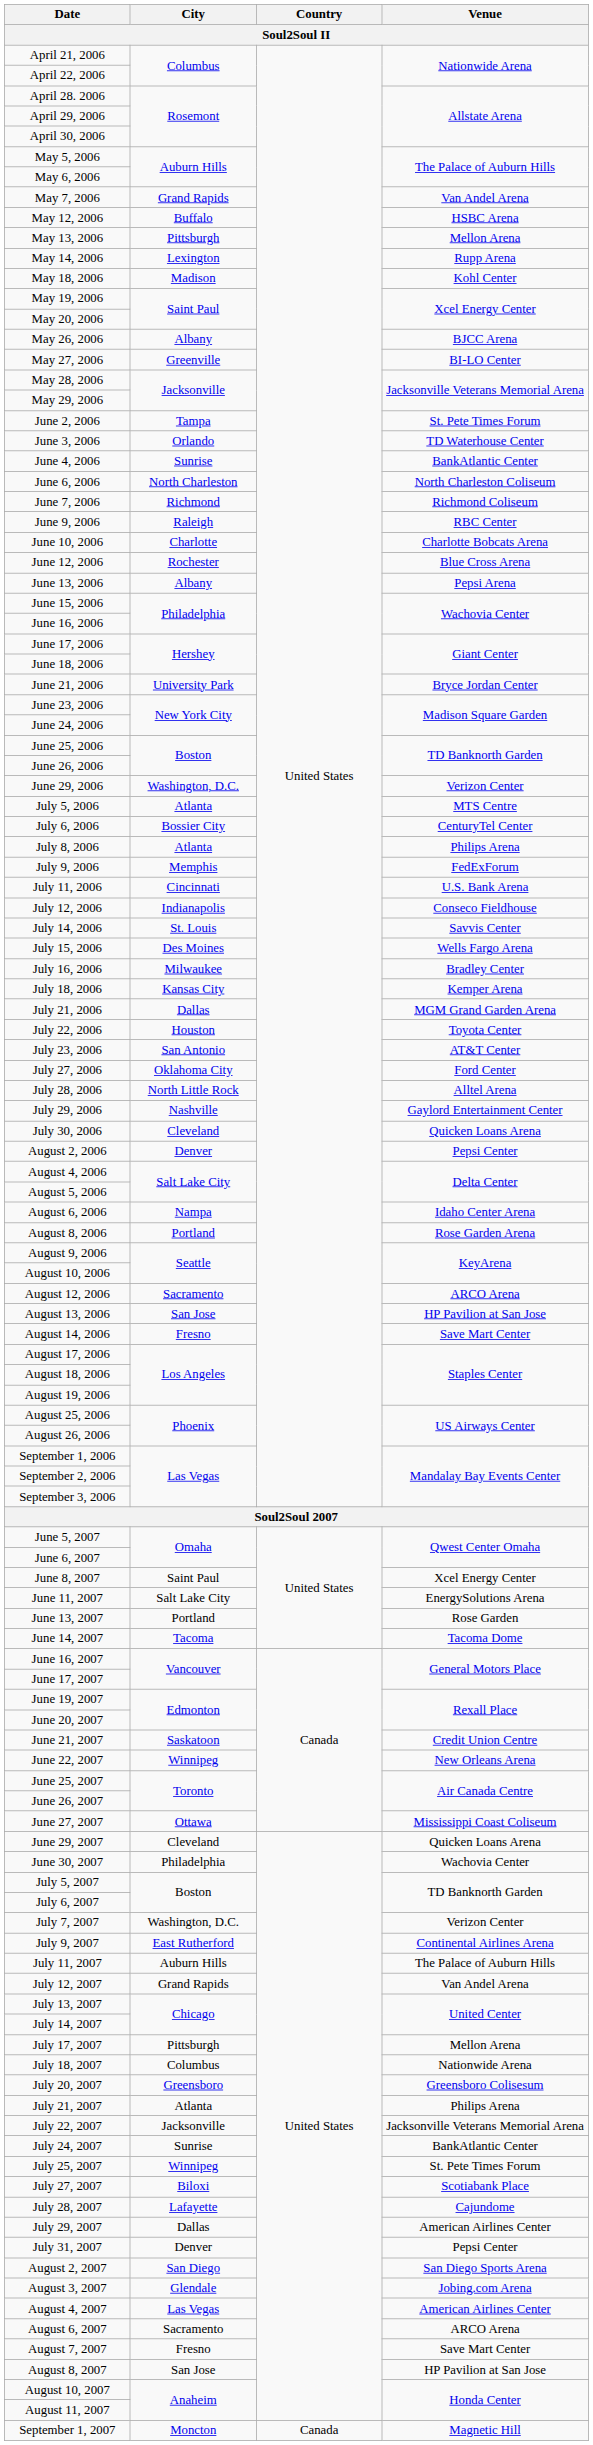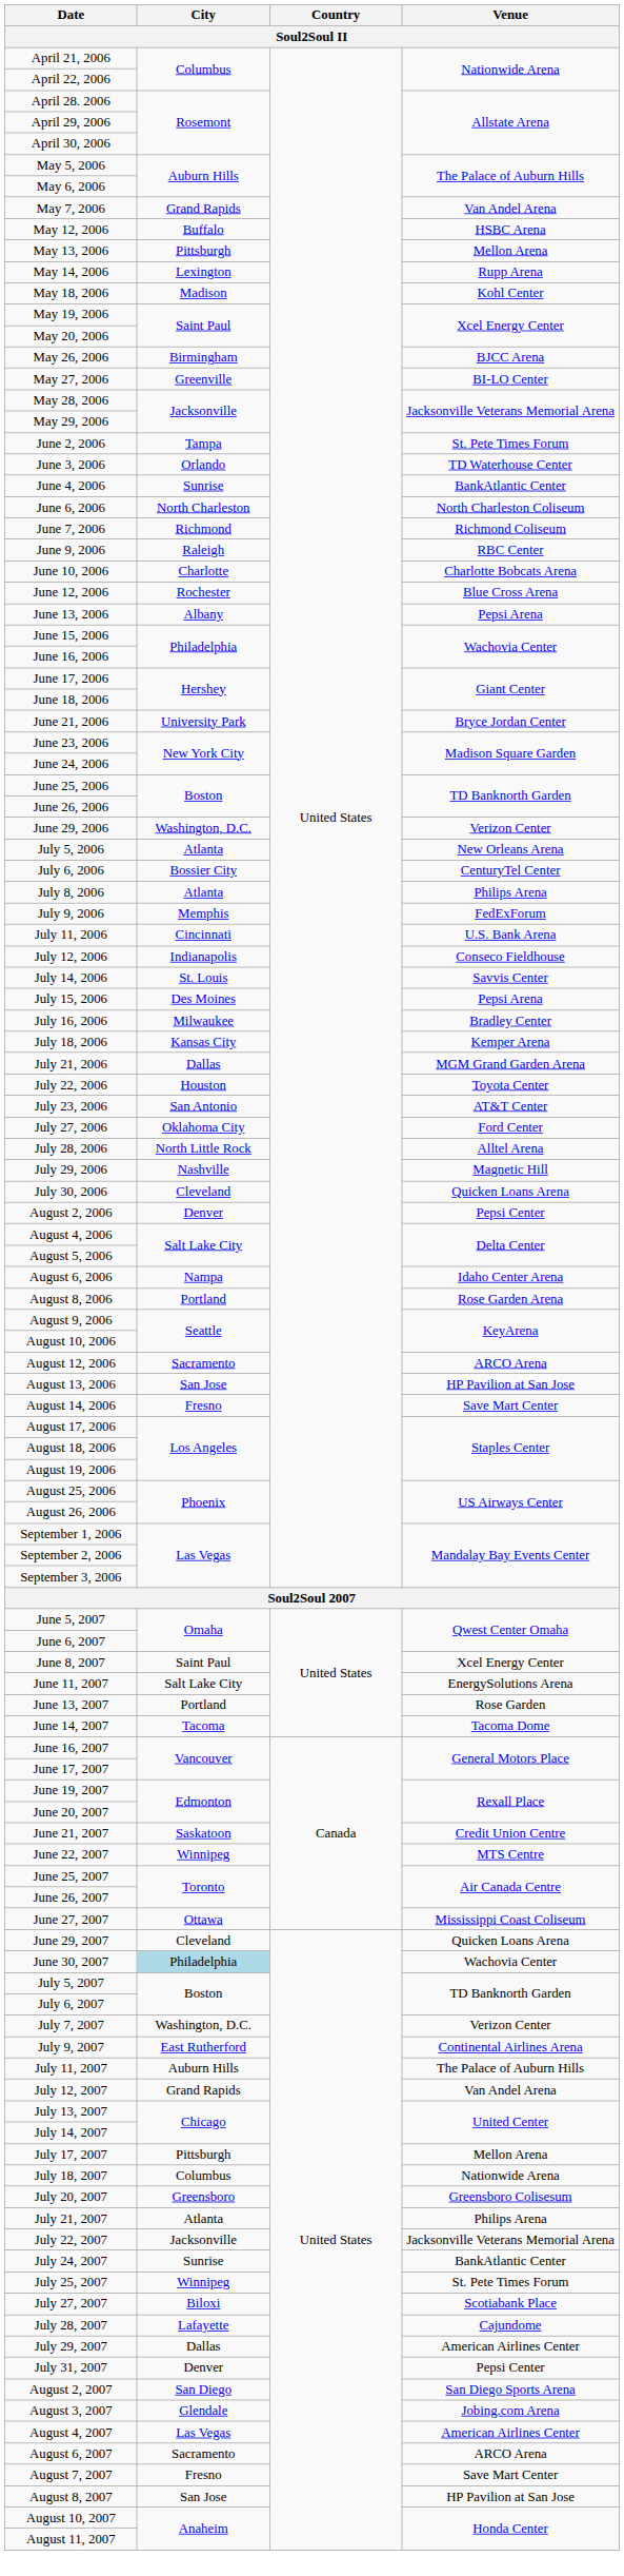 <table class="wikitable" style="text-align:center;">
 <tr>
 <th width="150">Date</th>
 <th width="150">City</th>
 <th width="150">Country</th>
 <th width="250">Venue</th>
 </tr>
 <tr>
 <th colspan="4" align=center><strong>Soul2Soul II</strong> </th>
 </tr>
 <tr>
 <td>April 21, 2006</td>
 <td rowspan="2"><a href='#'>Columbus</a></td>
 <td rowspan="72">United States</td>
 <td rowspan="2"><a href='#'>Nationwide Arena</a></td>
 </tr>
 <tr>
 <td>April 22, 2006</td>
 </tr>
 <tr>
 <td>April 28. 2006</td>
 <td rowspan="3"><a href='#'>Rosemont</a></td>
 <td rowspan="3"><a href='#'>Allstate Arena</a></td>
 </tr>
 <tr>
 <td>April 29, 2006</td>
 </tr>
 <tr>
 <td>April 30, 2006</td>
 </tr>
 <tr>
 <td>May 5, 2006</td>
 <td rowspan="2"><a href='#'>Auburn Hills</a></td>
 <td rowspan="2"><a href='#'>The Palace of Auburn Hills</a></td>
 </tr>
 <tr>
 <td>May 6, 2006</td>
 </tr>
 <tr>
 <td>May 7, 2006</td>
 <td><a href='#'>Grand Rapids</a></td>
 <td><a href='#'>Van Andel Arena</a></td>
 </tr>
 <tr>
 <td>May 12, 2006</td>
 <td><a href='#'>Buffalo</a></td>
 <td><a href='#'>HSBC Arena</a></td>
 </tr>
 <tr>
 <td>May 13, 2006</td>
 <td><a href='#'>Pittsburgh</a></td>
 <td><a href='#'>Mellon Arena</a></td>
 </tr>
 <tr>
 <td>May 14, 2006</td>
 <td><a href='#'>Lexington</a></td>
 <td><a href='#'>Rupp Arena</a></td>
 </tr>
 <tr>
 <td>May 18, 2006</td>
 <td><a href='#'>Madison</a></td>
 <td><a href='#'>Kohl Center</a></td>
 </tr>
 <tr>
 <td>May 19, 2006</td>
 <td rowspan="2"><a href='#'>Saint Paul</a></td>
 <td rowspan="2"><a href='#'>Xcel Energy Center</a></td>
 </tr>
 <tr>
 <td>May 20, 2006</td>
 </tr>
 <tr>
 <td>May 26, 2006</td>
-<td><a href='#'>Albany</a></td>
+<td><a href='#'>Birmingham</a></td>
 <td><a href='#'>BJCC Arena</a></td>
 </tr>
 <tr>
 <td>May 27, 2006</td>
 <td><a href='#'>Greenville</a></td>
 <td><a href='#'>BI-LO Center</a></td>
 </tr>
 <tr>
 <td>May 28, 2006</td>
 <td rowspan="2"><a href='#'>Jacksonville</a></td>
 <td rowspan="2"><a href='#'>Jacksonville Veterans Memorial Arena</a></td>
 </tr>
 <tr>
 <td>May 29, 2006</td>
 </tr>
 <tr>
 <td>June 2, 2006</td>
 <td><a href='#'>Tampa</a></td>
 <td><a href='#'>St. Pete Times Forum</a></td>
 </tr>
 <tr>
 <td>June 3, 2006</td>
 <td><a href='#'>Orlando</a></td>
 <td><a href='#'>TD Waterhouse Center</a></td>
 </tr>
 <tr>
 <td>June 4, 2006</td>
 <td><a href='#'>Sunrise</a></td>
 <td><a href='#'>BankAtlantic Center</a></td>
 </tr>
 <tr>
 <td>June 6, 2006</td>
 <td><a href='#'>North Charleston</a></td>
 <td><a href='#'>North Charleston Coliseum</a></td>
 </tr>
 <tr>
 <td>June 7, 2006</td>
 <td><a href='#'>Richmond</a></td>
 <td><a href='#'>Richmond Coliseum</a></td>
 </tr>
 <tr>
 <td>June 9, 2006</td>
 <td><a href='#'>Raleigh</a></td>
 <td><a href='#'>RBC Center</a></td>
 </tr>
 <tr>
 <td>June 10, 2006</td>
 <td><a href='#'>Charlotte</a></td>
 <td><a href='#'>Charlotte Bobcats Arena</a></td>
 </tr>
 <tr>
 <td>June 12, 2006</td>
 <td><a href='#'>Rochester</a></td>
 <td><a href='#'>Blue Cross Arena</a></td>
 </tr>
 <tr>
 <td>June 13, 2006</td>
 <td><a href='#'>Albany</a></td>
 <td><a href='#'>Pepsi Arena</a></td>
 </tr>
 <tr>
 <td>June 15, 2006</td>
 <td rowspan="2"><a href='#'>Philadelphia</a></td>
 <td rowspan="2"><a href='#'>Wachovia Center</a></td>
 </tr>
 <tr>
 <td>June 16, 2006</td>
 </tr>
 <tr>
 <td>June 17, 2006</td>
 <td rowspan="2"><a href='#'>Hershey</a></td>
 <td rowspan="2"><a href='#'>Giant Center</a></td>
 </tr>
 <tr>
 <td>June 18, 2006</td>
 </tr>
 <tr>
 <td>June 21, 2006</td>
 <td><a href='#'>University Park</a></td>
 <td><a href='#'>Bryce Jordan Center</a></td>
 </tr>
 <tr>
 <td>June 23, 2006</td>
 <td rowspan="2"><a href='#'>New York City</a></td>
 <td rowspan="2"><a href='#'>Madison Square Garden</a></td>
 </tr>
 <tr>
 <td>June 24, 2006</td>
 </tr>
 <tr>
 <td>June 25, 2006</td>
 <td rowspan="2"><a href='#'>Boston</a></td>
 <td rowspan="2"><a href='#'>TD Banknorth Garden</a></td>
 </tr>
 <tr>
 <td>June 26, 2006</td>
 </tr>
 <tr>
 <td>June 29, 2006</td>
 <td><a href='#'>Washington, D.C.</a></td>
 <td><a href='#'>Verizon Center</a></td>
 </tr>
 <tr>
 <td>July 5, 2006</td>
 <td><a href='#'>Atlanta</a></td>
-<td><a href='#'>MTS Centre</a></td>
+<td><a href='#'>New Orleans Arena</a></td>
 </tr>
 <tr>
 <td>July 6, 2006</td>
 <td><a href='#'>Bossier City</a></td>
 <td><a href='#'>CenturyTel Center</a></td>
 </tr>
 <tr>
 <td>July 8, 2006</td>
 <td><a href='#'>Atlanta</a></td>
 <td><a href='#'>Philips Arena</a></td>
 </tr>
 <tr>
 <td>July 9, 2006</td>
 <td><a href='#'>Memphis</a></td>
 <td><a href='#'>FedExForum</a></td>
 </tr>
 <tr>
 <td>July 11, 2006</td>
 <td><a href='#'>Cincinnati</a></td>
 <td><a href='#'>U.S. Bank Arena</a></td>
 </tr>
 <tr>
 <td>July 12, 2006</td>
 <td><a href='#'>Indianapolis</a></td>
 <td><a href='#'>Conseco Fieldhouse</a></td>
 </tr>
 <tr>
 <td>July 14, 2006</td>
 <td><a href='#'>St. Louis</a></td>
 <td><a href='#'>Savvis Center</a></td>
 </tr>
 <tr>
 <td>July 15, 2006</td>
 <td><a href='#'>Des Moines</a></td>
-<td><a href='#'>Wells Fargo Arena</a></td>
+<td><a href='#'>Pepsi Arena</a></td>
 </tr>
 <tr>
 <td>July 16, 2006</td>
 <td><a href='#'>Milwaukee</a></td>
 <td><a href='#'>Bradley Center</a></td>
 </tr>
 <tr>
 <td>July 18, 2006</td>
 <td><a href='#'>Kansas City</a></td>
 <td><a href='#'>Kemper Arena</a></td>
 </tr>
 <tr>
 <td>July 21, 2006</td>
 <td><a href='#'>Dallas</a></td>
 <td><a href='#'>MGM Grand Garden Arena</a></td>
 </tr>
 <tr>
 <td>July 22, 2006</td>
 <td><a href='#'>Houston</a></td>
 <td><a href='#'>Toyota Center</a></td>
 </tr>
 <tr>
 <td>July 23, 2006</td>
 <td><a href='#'>San Antonio</a></td>
 <td><a href='#'>AT&T Center</a></td>
 </tr>
 <tr>
 <td>July 27, 2006</td>
 <td><a href='#'>Oklahoma City</a></td>
 <td><a href='#'>Ford Center</a></td>
 </tr>
 <tr>
 <td>July 28, 2006</td>
 <td><a href='#'>North Little Rock</a></td>
 <td><a href='#'>Alltel Arena</a></td>
 </tr>
 <tr>
 <td>July 29, 2006</td>
 <td><a href='#'>Nashville</a></td>
-<td><a href='#'>Gaylord Entertainment Center</a></td>
+<td><a href='#'>Magnetic Hill</a></td>
 </tr>
 <tr>
 <td>July 30, 2006</td>
 <td><a href='#'>Cleveland</a></td>
 <td><a href='#'>Quicken Loans Arena</a></td>
 </tr>
 <tr>
 <td>August 2, 2006</td>
 <td><a href='#'>Denver</a></td>
 <td><a href='#'>Pepsi Center</a></td>
 </tr>
 <tr>
 <td>August 4, 2006</td>
 <td rowspan="2"><a href='#'>Salt Lake City</a></td>
 <td rowspan="2"><a href='#'>Delta Center</a></td>
 </tr>
 <tr>
 <td>August 5, 2006</td>
 </tr>
 <tr>
 <td>August 6, 2006</td>
 <td><a href='#'>Nampa</a></td>
 <td><a href='#'>Idaho Center Arena</a></td>
 </tr>
 <tr>
 <td>August 8, 2006</td>
 <td><a href='#'>Portland</a></td>
 <td><a href='#'>Rose Garden Arena</a></td>
 </tr>
 <tr>
 <td>August 9, 2006</td>
 <td rowspan="2"><a href='#'>Seattle</a></td>
 <td rowspan="2"><a href='#'>KeyArena</a></td>
 </tr>
 <tr>
 <td>August 10, 2006</td>
 </tr>
 <tr>
 <td>August 12, 2006</td>
 <td><a href='#'>Sacramento</a></td>
 <td><a href='#'>ARCO Arena</a></td>
 </tr>
 <tr>
 <td>August 13, 2006</td>
 <td><a href='#'>San Jose</a></td>
 <td><a href='#'>HP Pavilion at San Jose</a></td>
 </tr>
 <tr>
 <td>August 14, 2006</td>
 <td><a href='#'>Fresno</a></td>
 <td><a href='#'>Save Mart Center</a></td>
 </tr>
 <tr>
 <td>August 17, 2006</td>
 <td rowspan="3"><a href='#'>Los Angeles</a></td>
 <td rowspan="3"><a href='#'>Staples Center</a></td>
 </tr>
 <tr>
 <td>August 18, 2006</td>
 </tr>
 <tr>
 <td>August 19, 2006</td>
 </tr>
 <tr>
 <td>August 25, 2006</td>
 <td rowspan="2"><a href='#'>Phoenix</a></td>
 <td rowspan="2"><a href='#'>US Airways Center</a></td>
 </tr>
 <tr>
 <td>August 26, 2006</td>
 </tr>
 <tr>
 <td>September 1, 2006</td>
 <td rowspan="3"><a href='#'>Las Vegas</a></td>
 <td rowspan="3"><a href='#'>Mandalay Bay Events Center</a></td>
 </tr>
 <tr>
 <td>September 2, 2006</td>
 </tr>
 <tr>
 <td>September 3, 2006</td>
 </tr>
 <tr>
 <th colspan="4"><strong>Soul2Soul 2007</strong> </th>
 </tr>
 <tr>
 <td>June 5, 2007</td>
 <td rowspan="2"><a href='#'>Omaha</a></td>
 <td rowspan="6">United States</td>
 <td rowspan="2"><a href='#'>Qwest Center Omaha</a></td>
 </tr>
 <tr>
 <td>June 6, 2007</td>
 </tr>
 <tr>
 <td>June 8, 2007</td>
 <td>Saint Paul</td>
 <td>Xcel Energy Center</td>
 </tr>
 <tr>
 <td>June 11, 2007</td>
 <td>Salt Lake City</td>
 <td>EnergySolutions Arena</td>
 </tr>
 <tr>
 <td>June 13, 2007</td>
 <td>Portland</td>
 <td>Rose Garden</td>
 </tr>
 <tr>
 <td>June 14, 2007</td>
 <td><a href='#'>Tacoma</a></td>
 <td><a href='#'>Tacoma Dome</a></td>
 </tr>
 <tr>
 <td>June 16, 2007</td>
 <td rowspan="2"><a href='#'>Vancouver</a></td>
 <td rowspan="9">Canada</td>
 <td rowspan="2"><a href='#'>General Motors Place</a></td>
 </tr>
 <tr>
 <td>June 17, 2007</td>
 </tr>
 <tr>
 <td>June 19, 2007</td>
 <td rowspan="2"><a href='#'>Edmonton</a></td>
 <td rowspan="2"><a href='#'>Rexall Place</a></td>
 </tr>
 <tr>
 <td>June 20, 2007</td>
 </tr>
 <tr>
 <td>June 21, 2007</td>
 <td><a href='#'>Saskatoon</a></td>
 <td><a href='#'>Credit Union Centre</a></td>
 </tr>
 <tr>
 <td>June 22, 2007</td>
 <td><a href='#'>Winnipeg</a></td>
-<td><a href='#'>New Orleans Arena</a></td>
+<td><a href='#'>MTS Centre</a></td>
 </tr>
 <tr>
 <td>June 25, 2007</td>
 <td rowspan="2"><a href='#'>Toronto</a></td>
 <td rowspan="2"><a href='#'>Air Canada Centre</a></td>
 </tr>
 <tr>
 <td>June 26, 2007</td>
 </tr>
 <tr>
 <td>June 27, 2007</td>
 <td><a href='#'>Ottawa</a></td>
 <td><a href='#'>Mississippi Coast Coliseum</a></td>
 </tr>
 <tr>
 <td>June 29, 2007</td>
 <td>Cleveland</td>
 <td rowspan="29">United States</td>
 <td>Quicken Loans Arena</td>
 </tr>
 <tr>
 <td>June 30, 2007</td>
-<td>Philadelphia</td>
+<td style="background: lightblue;">Philadelphia</td>
 <td>Wachovia Center</td>
 </tr>
 <tr>
 <td>July 5, 2007</td>
 <td rowspan="2">Boston</td>
 <td rowspan="2">TD Banknorth Garden</td>
 </tr>
 <tr>
 <td>July 6, 2007</td>
 </tr>
 <tr>
 <td>July 7, 2007</td>
 <td>Washington, D.C.</td>
 <td>Verizon Center</td>
 </tr>
 <tr>
 <td>July 9, 2007</td>
 <td><a href='#'>East Rutherford</a></td>
 <td><a href='#'>Continental Airlines Arena</a></td>
 </tr>
 <tr>
 <td>July 11, 2007</td>
 <td>Auburn Hills</td>
 <td>The Palace of Auburn Hills</td>
 </tr>
 <tr>
 <td>July 12, 2007</td>
 <td>Grand Rapids</td>
 <td>Van Andel Arena</td>
 </tr>
 <tr>
 <td>July 13, 2007</td>
 <td rowspan="2"><a href='#'>Chicago</a></td>
 <td rowspan="2"><a href='#'>United Center</a></td>
 </tr>
 <tr>
 <td>July 14, 2007</td>
 </tr>
 <tr>
 <td>July 17, 2007</td>
 <td>Pittsburgh</td>
 <td>Mellon Arena</td>
 </tr>
 <tr>
 <td>July 18, 2007</td>
 <td>Columbus</td>
 <td>Nationwide Arena</td>
 </tr>
 <tr>
 <td>July 20, 2007</td>
 <td><a href='#'>Greensboro</a></td>
 <td><a href='#'>Greensboro Colisesum</a></td>
 </tr>
 <tr>
 <td>July 21, 2007</td>
 <td>Atlanta</td>
 <td>Philips Arena</td>
 </tr>
 <tr>
 <td>July 22, 2007</td>
 <td>Jacksonville</td>
 <td>Jacksonville Veterans Memorial Arena</td>
 </tr>
 <tr>
 <td>July 24, 2007</td>
 <td>Sunrise</td>
 <td>BankAtlantic Center</td>
 </tr>
 <tr>
 <td>July 25, 2007</td>
 <td><a href='#'>Winnipeg</a></td>
 <td>St. Pete Times Forum</td>
 </tr>
 <tr>
 <td>July 27, 2007</td>
 <td><a href='#'>Biloxi</a></td>
 <td><a href='#'>Scotiabank Place</a></td>
 </tr>
 <tr>
 <td>July 28, 2007</td>
 <td><a href='#'>Lafayette</a></td>
 <td><a href='#'>Cajundome</a></td>
 </tr>
 <tr>
 <td>July 29, 2007</td>
 <td>Dallas</td>
 <td>American Airlines Center</td>
 </tr>
 <tr>
 <td>July 31, 2007</td>
 <td>Denver</td>
 <td>Pepsi Center</td>
 </tr>
 <tr>
 <td>August 2, 2007</td>
 <td><a href='#'>San Diego</a></td>
 <td><a href='#'>San Diego Sports Arena</a></td>
 </tr>
 <tr>
 <td>August 3, 2007</td>
 <td><a href='#'>Glendale</a></td>
 <td><a href='#'>Jobing.com Arena</a></td>
 </tr>
 <tr>
 <td>August 4, 2007</td>
 <td><a href='#'>Las Vegas</a></td>
 <td><a href='#'>American Airlines Center</a></td>
 </tr>
 <tr>
 <td>August 6, 2007</td>
 <td>Sacramento</td>
 <td>ARCO Arena</td>
 </tr>
 <tr>
 <td>August 7, 2007</td>
 <td>Fresno</td>
 <td>Save Mart Center</td>
 </tr>
 <tr>
 <td>August 8, 2007</td>
 <td>San Jose</td>
 <td>HP Pavilion at San Jose</td>
 </tr>
 <tr>
 <td>August 10, 2007</td>
 <td rowspan="2"><a href='#'>Anaheim</a></td>
 <td rowspan="2"><a href='#'>Honda Center</a></td>
 </tr>
 <tr>
 <td>August 11, 2007</td>
 </tr>
-<tr>
-<td>September 1, 2007</td>
-<td><a href='#'>Moncton</a></td>
-<td>Canada</td>
-<td><a href='#'>Magnetic Hill</a></td>
-</tr>
 </table>
